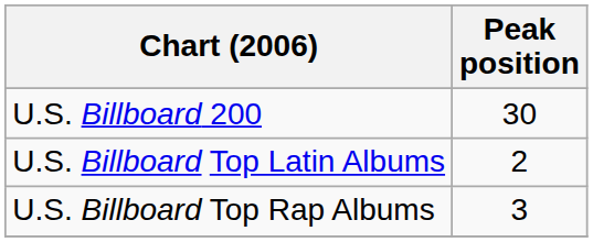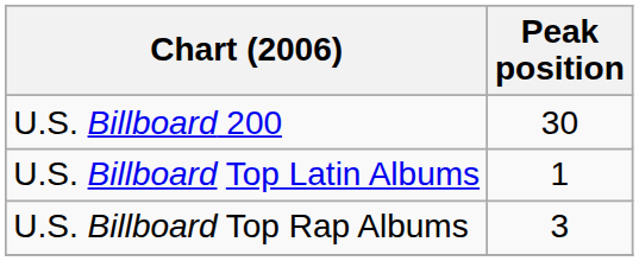 <table class="wikitable">
 <tr>
 <th>Chart (2006)</th>
 <th>Peak<br>position</th>
 </tr>
 <tr>
 <td>U.S. <a href='#'><em>Billboard</em> 200</a></td>
 <td align="center">30</td>
 </tr>
 <tr>
 <td>U.S. <em><a href='#'>Billboard</a></em> <a href='#'>Top Latin Albums</a></td>
-<td align="center">2</td>
+<td align="center">1</td>
 </tr>
 <tr>
 <td>U.S. <em>Billboard</em> Top Rap Albums</td>
 <td align="center">3</td>
 </tr>
 <tr>
 </tr>
 </table>
